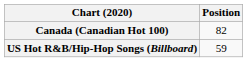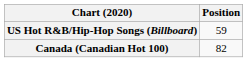 <table class="wikitable sortable plainrowheaders" style="text-align:center">
 <tr>
 <th scope="col">Chart (2020)</th>
 <th scope="col">Position</th>
 </tr>
 <tr>
+<th scope="row">US Hot R&B/Hip-Hop Songs (<em>Billboard</em>)</th>
+<td>59</td>
+</tr>
+<tr>
 <th scope="row">Canada (Canadian Hot 100)</th>
 <td>82</td>
 </tr>
-<tr>
-<th scope="row">US Hot R&B/Hip-Hop Songs (<em>Billboard</em>)</th>
-<td>59</td>
-</tr>
 </table>
